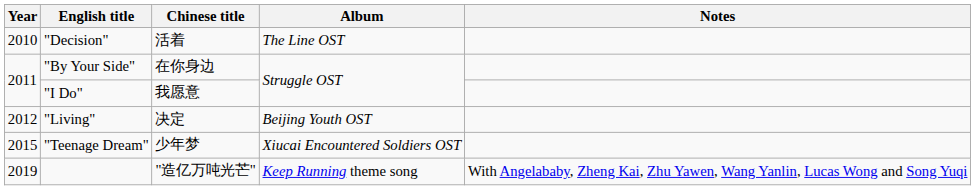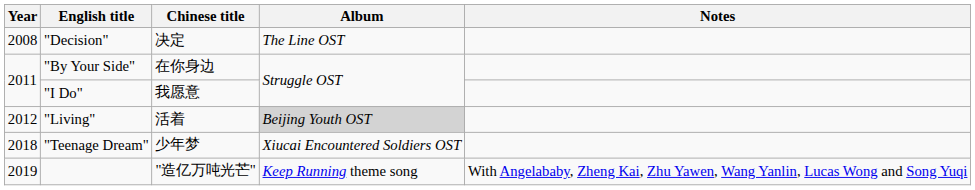 <table class="wikitable sortable">
 <tr>
 <th>Year</th>
 <th>English title</th>
 <th>Chinese title</th>
 <th class="unsortable">Album</th>
 <th>Notes</th>
 </tr>
 <tr>
-<td>2010</td>
+<td>2008</td>
 <td>"Decision"</td>
-<td>活着</td>
+<td>决定</td>
 <td><em>The Line OST</em></td>
 <td></td>
 </tr>
 <tr>
 <td rowspan=2>2011</td>
 <td>"By Your Side"</td>
 <td>在你身边</td>
 <td ROWSPAN=2><em>Struggle OST</em></td>
 <td></td>
 </tr>
 <tr>
 <td>"I Do"</td>
 <td>我愿意</td>
 <td></td>
 </tr>
 <tr>
 <td>2012</td>
 <td>"Living"</td>
-<td>决定</td>
-<td><em>Beijing Youth OST</em></td>
+<td>活着</td>
+<td style="background: lightgrey;"><em>Beijing Youth OST</em></td>
 <td></td>
 </tr>
 <tr>
-<td>2015</td>
+<td>2018</td>
 <td>"Teenage Dream"</td>
 <td>少年梦</td>
 <td><em>Xiucai Encountered Soldiers OST</em></td>
 <td></td>
 </tr>
 <tr>
 <td>2019</td>
 <td></td>
 <td>"造亿万吨光芒"</td>
 <td><em><a href='#'>Keep Running</a></em> theme song</td>
 <td>With <a href='#'>Angelababy</a>, <a href='#'>Zheng Kai</a>, <a href='#'>Zhu Yawen</a>, <a href='#'>Wang Yanlin</a>, <a href='#'>Lucas Wong</a> and <a href='#'>Song Yuqi</a></td>
 </tr>
 </table>
